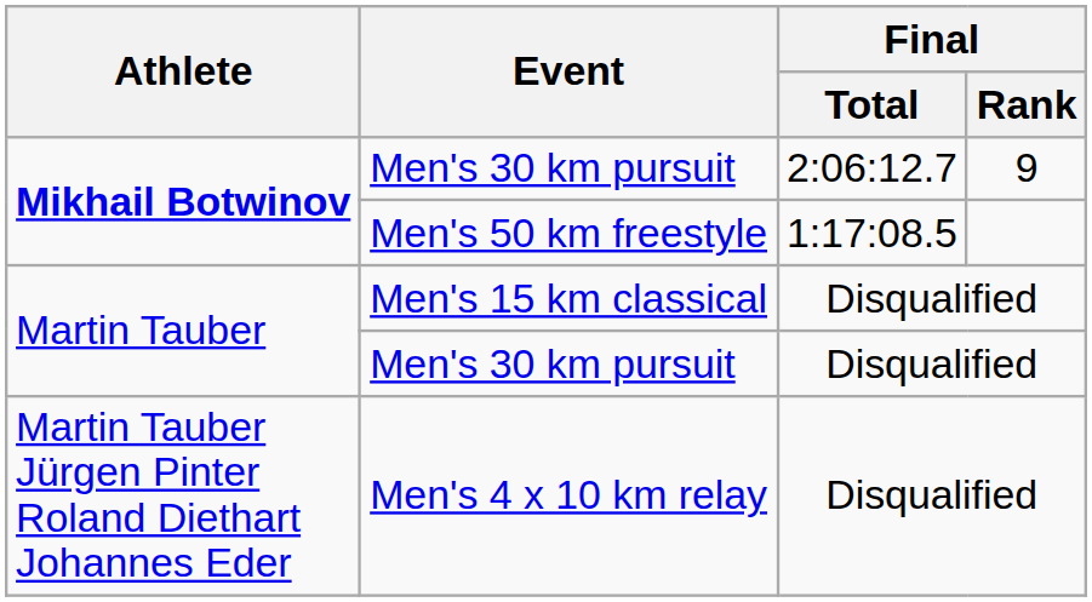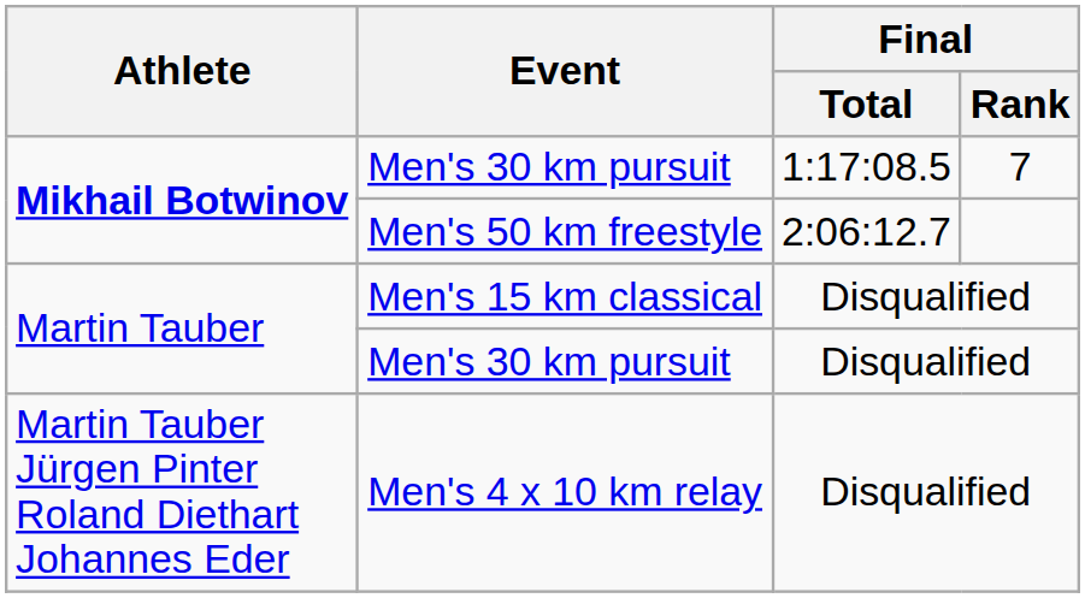 <table class="wikitable" style="font-size:90%">
 <tr>
 <th rowspan="2">Athlete</th>
 <th rowspan="2">Event</th>
 <th colspan="2">Final</th>
 </tr>
 <tr>
 <th>Total</th>
 <th>Rank</th>
 </tr>
 <tr>
 <td rowspan=2><strong><a href='#'>Mikhail Botwinov</a></strong></td>
 <td><a href='#'>Men's 30 km pursuit</a></td>
-<td align="center">2:06:12.7</td>
-<td align="center">9</td>
+<td align="center">1:17:08.5</td>
+<td align="center">7</td>
 </tr>
 <tr>
 <td><a href='#'>Men's 50 km freestyle</a></td>
-<td align="center">1:17:08.5</td>
+<td align="center">2:06:12.7</td>
 <td align="center"></td>
 </tr>
 <tr>
 <td rowspan=2><a href='#'>Martin Tauber</a></td>
 <td><a href='#'>Men's 15 km classical</a></td>
 <td colspan = 2 align="center">Disqualified</td>
 </tr>
 <tr>
 <td><a href='#'>Men's 30 km pursuit</a></td>
 <td colspan = 2 align="center">Disqualified</td>
 </tr>
 <tr>
 <td><a href='#'>Martin Tauber</a><br><a href='#'>Jürgen Pinter</a><br><a href='#'>Roland Diethart</a><br><a href='#'>Johannes Eder</a></td>
 <td><a href='#'>Men's 4 x 10 km relay</a></td>
 <td colspan = 2 align="center">Disqualified</td>
 </tr>
 </table>
